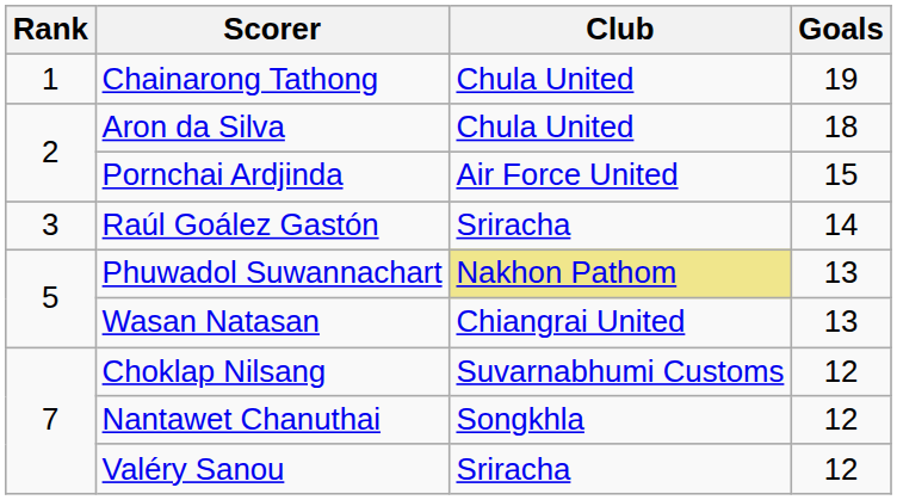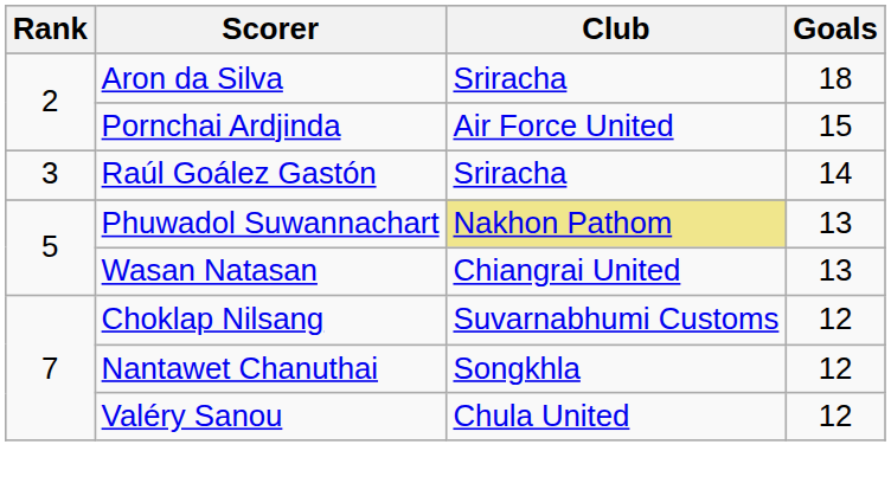 <table class="wikitable" style="text-align:center">
 <tr>
 <th>Rank</th>
 <th>Scorer</th>
 <th>Club</th>
 <th>Goals</th>
 </tr>
 <tr>
-<td>1</td>
-<td align="left"> <a href='#'>Chainarong Tathong</a></td>
-<td align="left"><a href='#'>Chula United</a></td>
-<td align=center>19</td>
-</tr>
-<tr>
 <td rowspan="2">2</td>
 <td align="left"> <a href='#'>Aron da Silva</a></td>
-<td align="left"><a href='#'>Chula United</a></td>
+<td align="left"><a href='#'>Sriracha</a></td>
 <td align=center>18</td>
 </tr>
 <tr>
 <td align="left"> <a href='#'>Pornchai Ardjinda</a></td>
 <td align="left"><a href='#'>Air Force United</a></td>
 <td align=center>15</td>
 </tr>
 <tr>
 <td>3</td>
 <td align="left"> <a href='#'>Raúl Goález Gastón</a></td>
 <td align="left"><a href='#'>Sriracha</a></td>
 <td align=center>14</td>
 </tr>
 <tr>
 <td rowspan="2">5</td>
 <td align="left"> <a href='#'>Phuwadol Suwannachart</a></td>
 <td align="left" style="background: khaki;"><a href='#'>Nakhon Pathom</a></td>
 <td align=center>13</td>
 </tr>
 <tr>
 <td align="left"> <a href='#'>Wasan Natasan</a></td>
 <td align="left"><a href='#'>Chiangrai United</a></td>
 <td align=center>13</td>
 </tr>
 <tr>
 <td rowspan="3">7</td>
 <td align="left"> <a href='#'>Choklap Nilsang</a></td>
 <td align="left"><a href='#'>Suvarnabhumi Customs</a></td>
 <td align=center>12</td>
 </tr>
 <tr>
 <td align="left"> <a href='#'>Nantawet Chanuthai</a></td>
 <td align="left"><a href='#'>Songkhla</a></td>
 <td align=center>12</td>
 </tr>
 <tr>
 <td align="left"> <a href='#'>Valéry Sanou</a></td>
-<td align="left"><a href='#'>Sriracha</a></td>
+<td align="left"><a href='#'>Chula United</a></td>
 <td align=center>12</td>
 </tr>
 </table>
